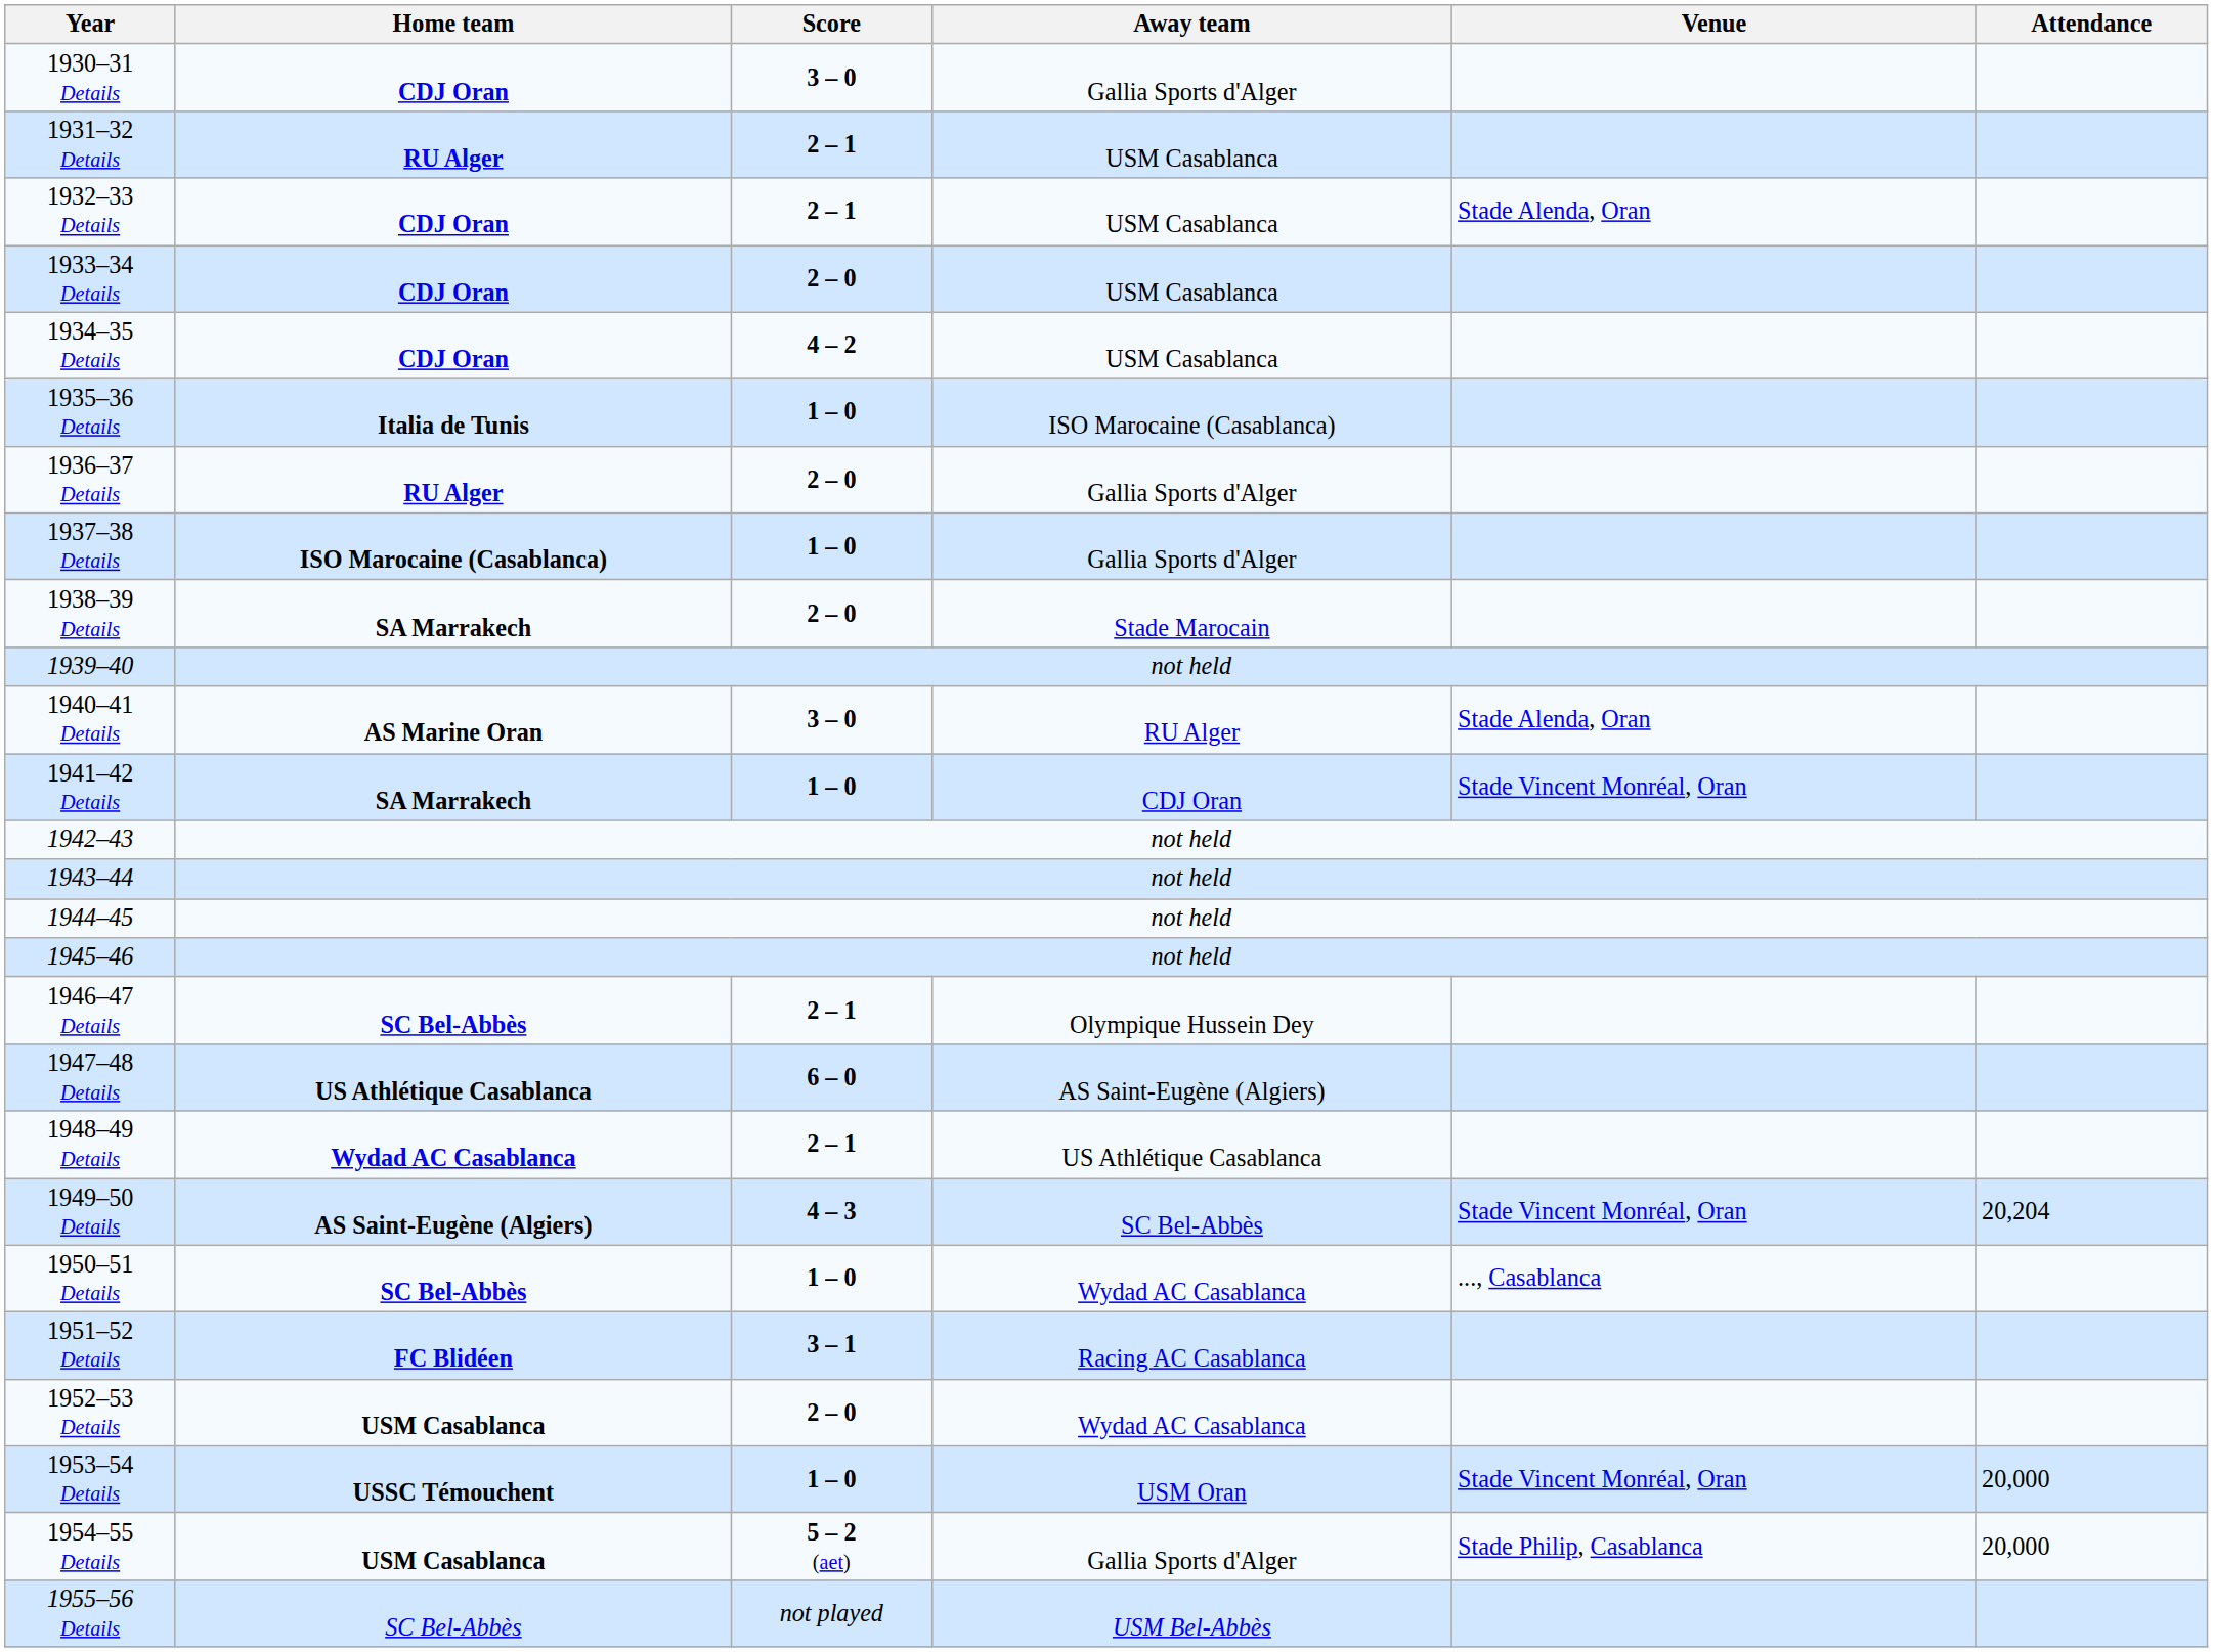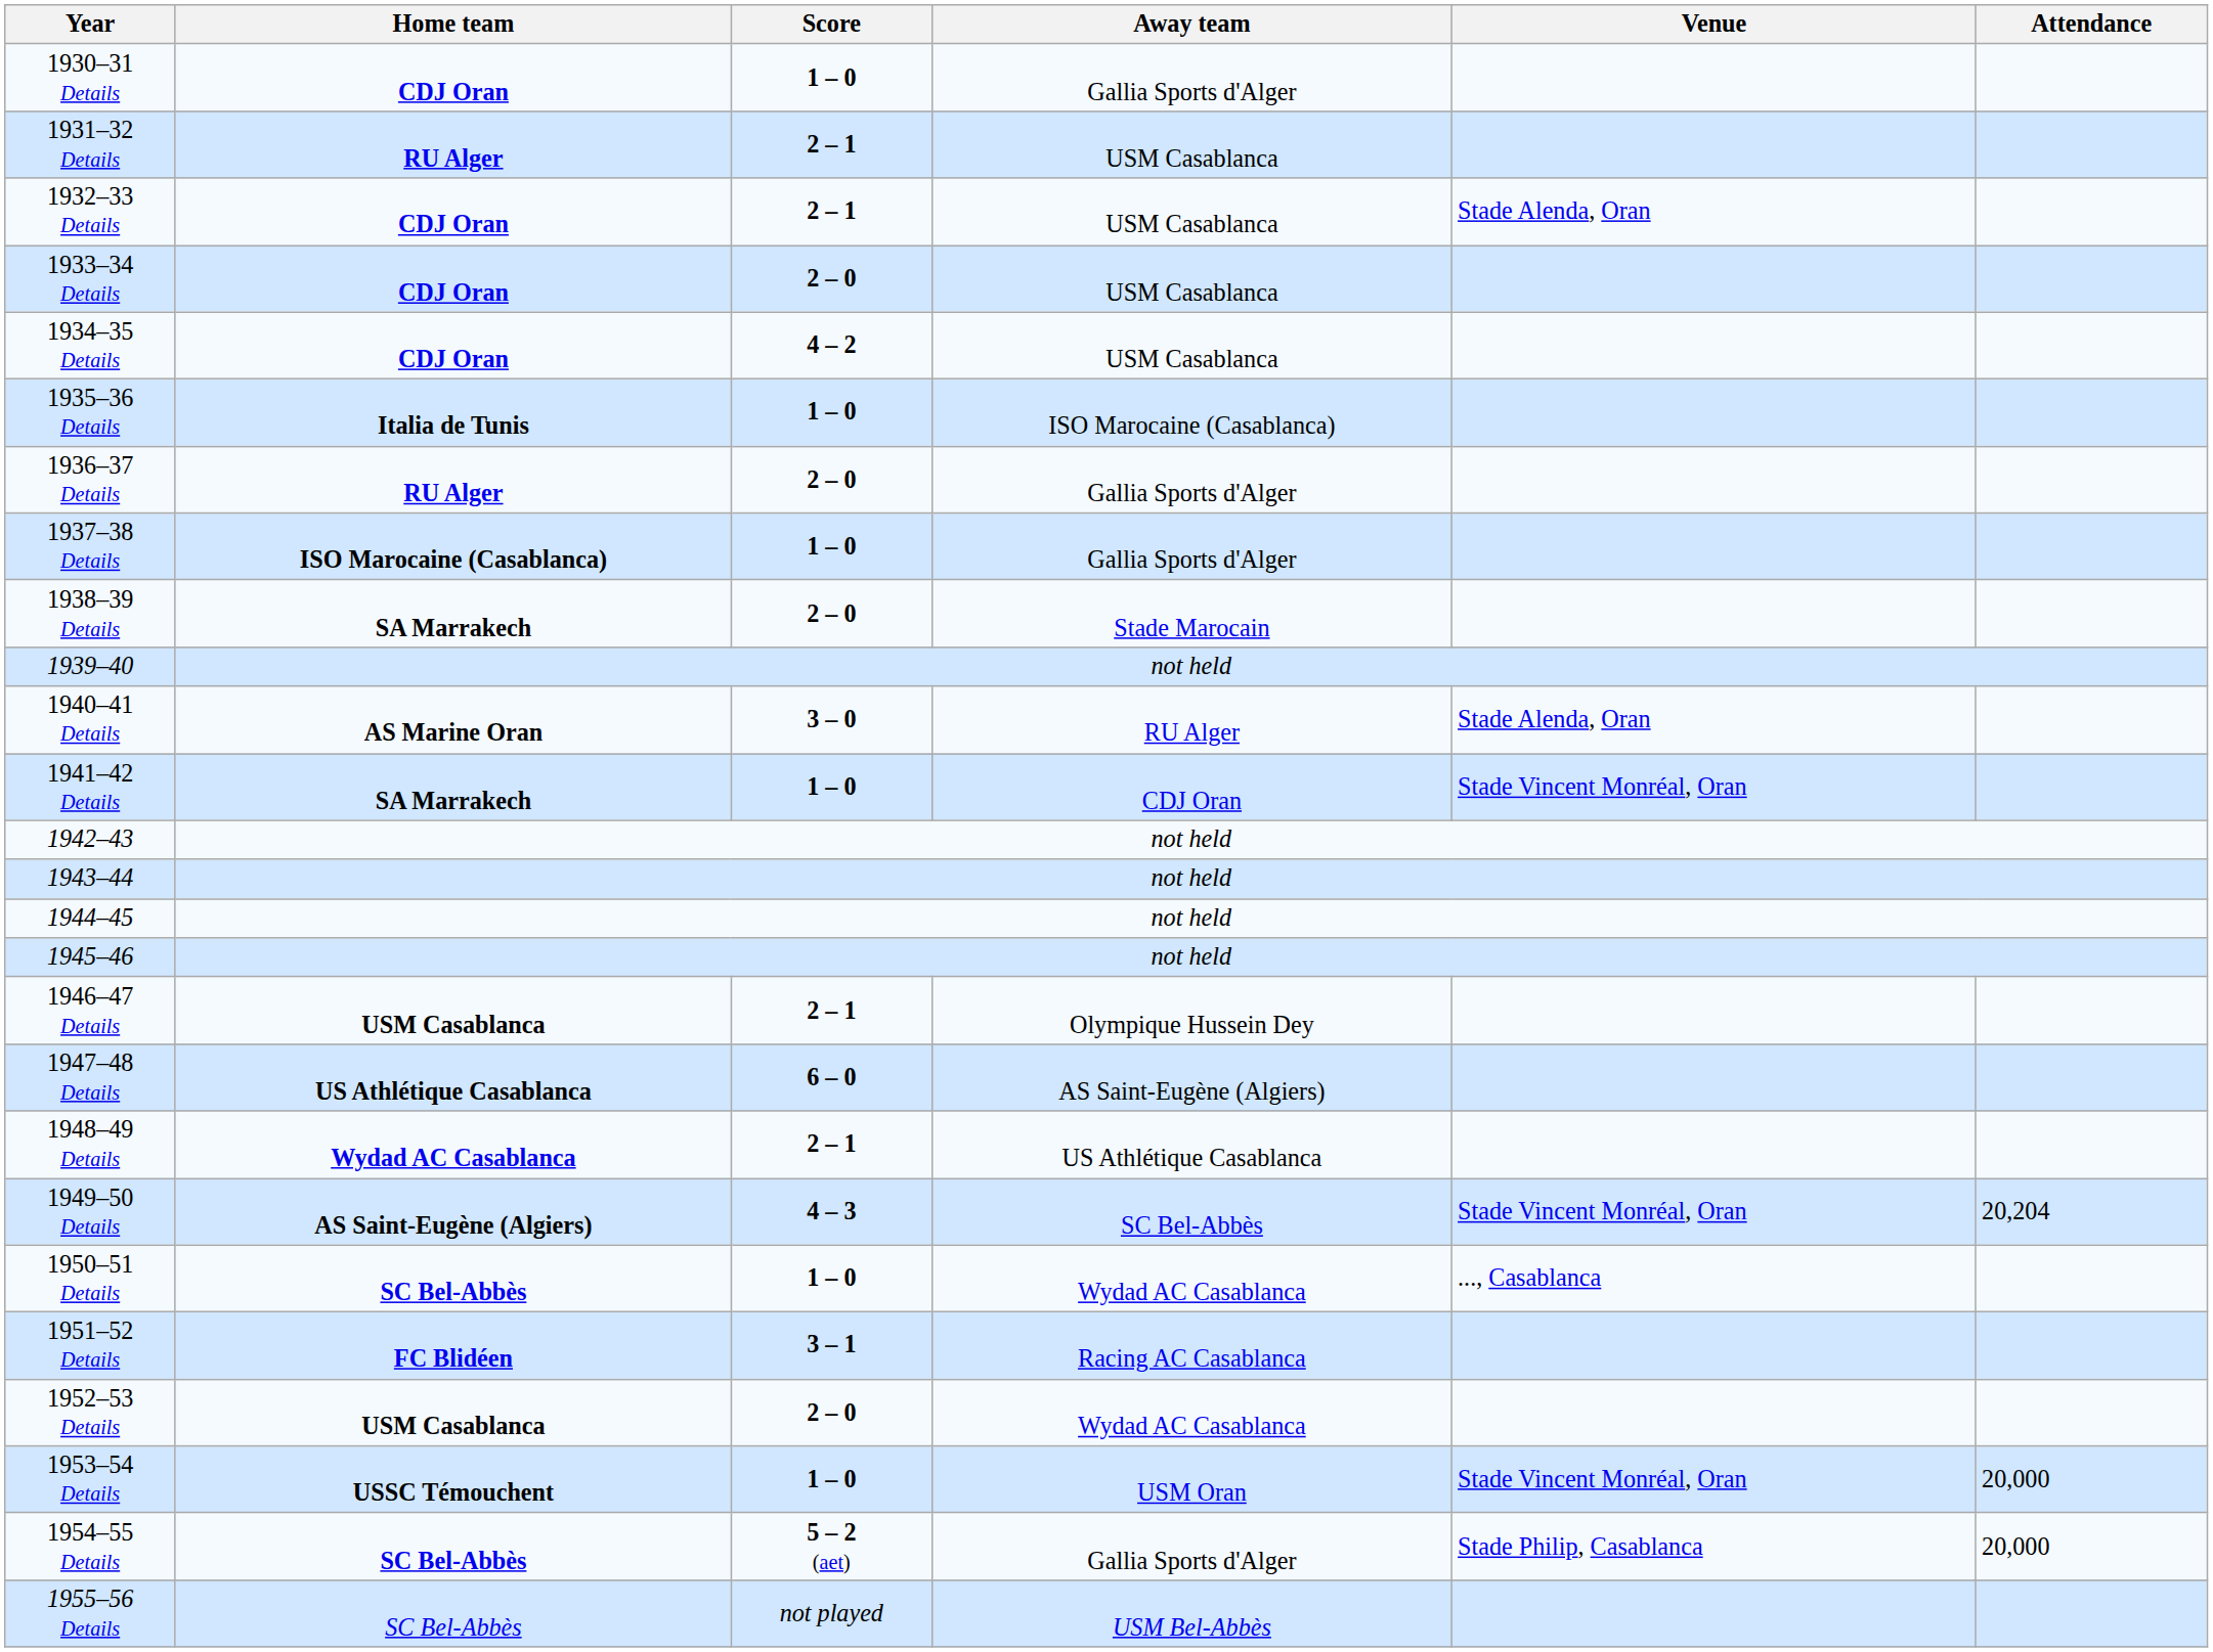 <table class="wikitable" width="90%">
 <tr>
 <th>Year</th>
 <th>Home team</th>
 <th>Score</th>
 <th>Away team</th>
 <th>Venue</th>
 <th>Attendance</th>
 </tr>
 <tr bgcolor=#F5FAFF>
 <td align=center>1930–31<br><small><em><a href='#'>Details</a></em></small></td>
 <td align=center><br><strong><a href='#'>CDJ Oran</a></strong></td>
-<td align=center><strong>3 – 0</strong></td>
+<td align=center><strong>1 – 0</strong></td>
 <td align=center><br>Gallia Sports d'Alger</td>
 <td></td>
 <td></td>
 </tr>
 <tr bgcolor=#D0E7FF>
 <td align=center>1931–32<br><small><em><a href='#'>Details</a></em></small></td>
 <td align=center><br><strong><a href='#'>RU Alger</a></strong></td>
 <td align=center><strong>2 – 1</strong></td>
 <td align=center><br>USM Casablanca</td>
 <td></td>
 <td></td>
 </tr>
 <tr bgcolor=#F5FAFF>
 <td align=center>1932–33<br><small><em><a href='#'>Details</a></em></small></td>
 <td align=center><br><strong><a href='#'>CDJ Oran</a></strong></td>
 <td align=center><strong>2 – 1</strong></td>
 <td align=center><br>USM Casablanca</td>
 <td><a href='#'>Stade Alenda</a>, <a href='#'>Oran</a></td>
 <td></td>
 </tr>
 <tr bgcolor=#D0E7FF>
 <td align=center>1933–34<br><small><em><a href='#'>Details</a></em></small></td>
 <td align=center><br><strong><a href='#'>CDJ Oran</a></strong></td>
 <td align=center><strong>2 – 0</strong></td>
 <td align=center><br>USM Casablanca</td>
 <td></td>
 <td></td>
 </tr>
 <tr bgcolor=#F5FAFF>
 <td align=center>1934–35<br><small><em><a href='#'>Details</a></em></small></td>
 <td align=center><br><strong><a href='#'>CDJ Oran</a></strong></td>
 <td align=center><strong>4 – 2</strong></td>
 <td align=center><br>USM Casablanca</td>
 <td></td>
 <td></td>
 </tr>
 <tr bgcolor=#D0E7FF>
 <td align=center>1935–36<br><small><em><a href='#'>Details</a></em></small></td>
 <td align=center><br><strong>Italia de Tunis</strong></td>
 <td align=center><strong>1 – 0</strong></td>
 <td align=center><br>ISO Marocaine (Casablanca)</td>
 <td></td>
 <td></td>
 </tr>
 <tr bgcolor=#F5FAFF>
 <td align=center>1936–37<br><small><em><a href='#'>Details</a></em></small></td>
 <td align=center><br><strong><a href='#'>RU Alger</a></strong></td>
 <td align=center><strong>2 – 0</strong></td>
 <td align=center><br>Gallia Sports d'Alger</td>
 <td></td>
 <td></td>
 </tr>
 <tr bgcolor=#D0E7FF>
 <td align=center>1937–38<br><small><em><a href='#'>Details</a></em></small></td>
 <td align=center><br><strong>ISO Marocaine (Casablanca)</strong></td>
 <td align=center><strong>1 – 0</strong></td>
 <td align=center><br>Gallia Sports d'Alger</td>
 <td></td>
 <td></td>
 </tr>
 <tr bgcolor=#F5FAFF>
 <td align=center>1938–39<br><small><em><a href='#'>Details</a></em></small></td>
 <td align=center><br><strong>SA Marrakech</strong></td>
 <td align=center><strong>2 – 0</strong></td>
 <td align=center><br><a href='#'>Stade Marocain</a></td>
 <td></td>
 <td></td>
 </tr>
 <tr bgcolor=#D0E7FF>
 <td align=center><em>1939–40</em></td>
 <td align=center colspan=5><em>not held</em></td>
 </tr>
 <tr bgcolor=#F5FAFF>
 <td align=center>1940–41<br><small><em><a href='#'>Details</a></em></small></td>
 <td align=center><br><strong>AS Marine Oran</strong></td>
 <td align=center><strong>3 – 0</strong></td>
 <td align=center><br><a href='#'>RU Alger</a></td>
 <td><a href='#'>Stade Alenda</a>, <a href='#'>Oran</a></td>
 <td></td>
 </tr>
 <tr bgcolor=#D0E7FF>
 <td align=center>1941–42<br><small><em><a href='#'>Details</a></em></small></td>
 <td align=center><br><strong>SA Marrakech</strong></td>
 <td align=center><strong>1 – 0</strong></td>
 <td align=center><br><a href='#'>CDJ Oran</a></td>
 <td><a href='#'>Stade Vincent Monréal</a>, <a href='#'>Oran</a></td>
 <td></td>
 </tr>
 <tr bgcolor=#F5FAFF>
 <td align=center><em>1942–43</em></td>
 <td align=center colspan=5><em>not held</em></td>
 </tr>
 <tr bgcolor=#D0E7FF>
 <td align=center><em>1943–44</em></td>
 <td align=center colspan=5><em>not held</em></td>
 </tr>
 <tr bgcolor=#F5FAFF>
 <td align=center><em>1944–45</em></td>
 <td align=center colspan=5><em>not held</em></td>
 </tr>
 <tr bgcolor=#D0E7FF>
 <td align=center><em>1945–46</em></td>
 <td align=center colspan=5><em>not held</em></td>
 </tr>
 <tr bgcolor=#F5FAFF>
 <td align=center>1946–47<br><small><em><a href='#'>Details</a></em></small></td>
-<td align=center><br><strong><a href='#'>SC Bel-Abbès</a></strong></td>
+<td align=center><br><strong>USM Casablanca</strong></td>
 <td align=center><strong>2 – 1</strong></td>
 <td align=center><br>Olympique Hussein Dey</td>
 <td></td>
 <td></td>
 </tr>
 <tr bgcolor=#D0E7FF>
 <td align=center>1947–48<br><small><em><a href='#'>Details</a></em></small></td>
 <td align=center><br><strong>US Athlétique Casablanca</strong></td>
 <td align=center><strong>6 – 0</strong></td>
 <td align=center><br>AS Saint-Eugène (Algiers)</td>
 <td></td>
 <td></td>
 </tr>
 <tr bgcolor=#F5FAFF>
 <td align=center>1948–49<br><small><em><a href='#'>Details</a></em></small></td>
 <td align=center><br><strong><a href='#'>Wydad AC Casablanca</a></strong></td>
 <td align=center><strong>2 – 1</strong></td>
 <td align=center><br>US Athlétique Casablanca</td>
 <td></td>
 <td></td>
 </tr>
 <tr bgcolor=#D0E7FF>
 <td align=center>1949–50<br><small><em><a href='#'>Details</a></em></small></td>
 <td align=center><br><strong>AS Saint-Eugène (Algiers)</strong></td>
 <td align=center><strong>4 – 3</strong></td>
 <td align=center><br><a href='#'>SC Bel-Abbès</a></td>
 <td><a href='#'>Stade Vincent Monréal</a>, <a href='#'>Oran</a></td>
 <td>20,204</td>
 </tr>
 <tr bgcolor=#F5FAFF>
 <td align=center>1950–51<br><small><em><a href='#'>Details</a></em></small></td>
 <td align=center><br><strong><a href='#'>SC Bel-Abbès</a></strong></td>
 <td align=center><strong>1 – 0</strong></td>
 <td align=center><br><a href='#'>Wydad AC Casablanca</a></td>
 <td>..., <a href='#'>Casablanca</a></td>
 <td></td>
 </tr>
 <tr bgcolor=#D0E7FF>
 <td align=center>1951–52<br><small><em><a href='#'>Details</a></em></small></td>
 <td align=center><br><strong><a href='#'>FC Blidéen</a></strong></td>
 <td align=center><strong>3 – 1</strong></td>
 <td align=center><br><a href='#'>Racing AC Casablanca</a></td>
 <td></td>
 <td></td>
 </tr>
 <tr bgcolor=#F5FAFF>
 <td align=center>1952–53<br><small><em><a href='#'>Details</a></em></small></td>
 <td align=center><br><strong>USM Casablanca</strong></td>
 <td align=center><strong>2 – 0</strong></td>
 <td align=center><br><a href='#'>Wydad AC Casablanca</a></td>
 <td></td>
 <td></td>
 </tr>
 <tr bgcolor=#D0E7FF>
 <td align=center>1953–54<br><small><em><a href='#'>Details</a></em></small></td>
 <td align=center><br><strong>USSC Témouchent</strong></td>
 <td align=center><strong>1 – 0</strong></td>
 <td align=center><br><a href='#'>USM Oran</a></td>
 <td><a href='#'>Stade Vincent Monréal</a>, <a href='#'>Oran</a></td>
 <td>20,000</td>
 </tr>
 <tr bgcolor=#F5FAFF>
 <td align=center>1954–55<br><small><em><a href='#'>Details</a></em></small></td>
-<td align=center><br><strong>USM Casablanca</strong></td>
+<td align=center><br><strong><a href='#'>SC Bel-Abbès</a></strong></td>
 <td align=center><strong>5 – 2</strong><br><small>(<a href='#'>aet</a>)</small></td>
 <td align=center><br>Gallia Sports d'Alger</td>
 <td><a href='#'>Stade Philip</a>, <a href='#'>Casablanca</a></td>
 <td>20,000</td>
 </tr>
 <tr bgcolor=#D0E7FF>
 <td align=center><em>1955–56</em><br><small><em><a href='#'>Details</a></em></small></td>
 <td align=center><br><em><a href='#'>SC Bel-Abbès</a></em></td>
 <td align=center><em>not played</em> </td>
 <td align=center><br><em><a href='#'>USM Bel-Abbès</a></em></td>
 <td></td>
 <td></td>
 </tr>
 </table>
